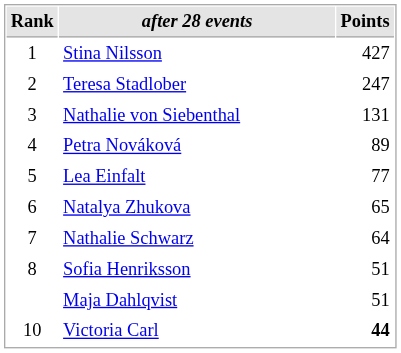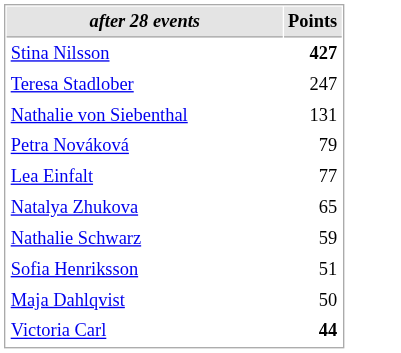 <table cellspacing="1" cellpadding="3" style="border:1px solid #AAAAAA;font-size:86%">
 <tr style="background-color: #E4E4E4;">
-<th style="border-bottom:1px solid #AAAAAA" width=10>Rank</th>
 <th style="border-bottom:1px solid #AAAAAA" width=200><em>after 28 events</em></th>
 <th style="border-bottom:1px solid #AAAAAA" width=20 align=right>Points</th>
 </tr>
 <tr>
-<td align=center>1</td>
 <td> <a href='#'>Stina Nilsson</a></td>
-<td align=right>427</td>
+<td align=right><strong>427</strong></td>
 </tr>
 <tr>
-<td align=center>2</td>
 <td> <a href='#'>Teresa Stadlober</a></td>
 <td align=right>247</td>
 </tr>
 <tr>
-<td align=center>3</td>
 <td> <a href='#'>Nathalie von Siebenthal</a></td>
 <td align=right>131</td>
 </tr>
 <tr>
-<td align=center>4</td>
 <td> <a href='#'>Petra Nováková</a></td>
-<td align=right>89</td>
+<td align=right>79</td>
 </tr>
 <tr>
-<td align=center>5</td>
 <td> <a href='#'>Lea Einfalt</a></td>
 <td align=right>77</td>
 </tr>
 <tr>
-<td align=center>6</td>
 <td> <a href='#'>Natalya Zhukova</a></td>
 <td align=right>65</td>
 </tr>
 <tr>
-<td align=center>7</td>
 <td> <a href='#'>Nathalie Schwarz</a></td>
-<td align=right>64</td>
+<td align=right>59</td>
 </tr>
 <tr>
-<td align=center>8</td>
 <td> <a href='#'>Sofia Henriksson</a></td>
 <td align=right>51</td>
 </tr>
 <tr>
-<td></td>
 <td> <a href='#'>Maja Dahlqvist</a></td>
-<td align=right>51</td>
+<td align=right>50</td>
 </tr>
 <tr>
-<td align=center>10</td>
 <td> <a href='#'>Victoria Carl</a></td>
 <td align=right><strong>44</strong></td>
 </tr>
 </table>
